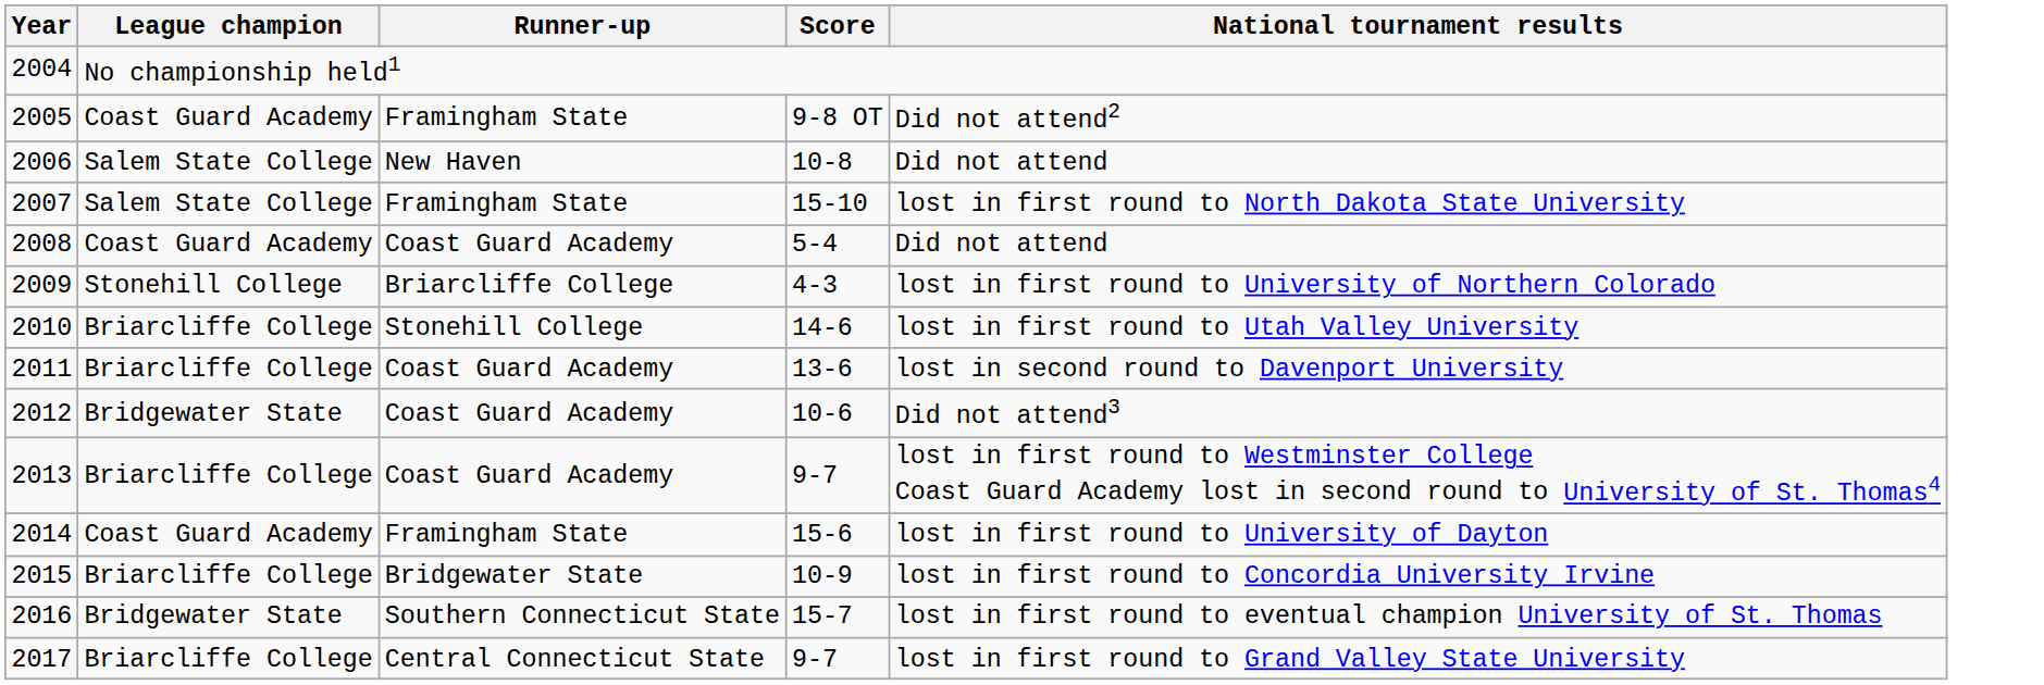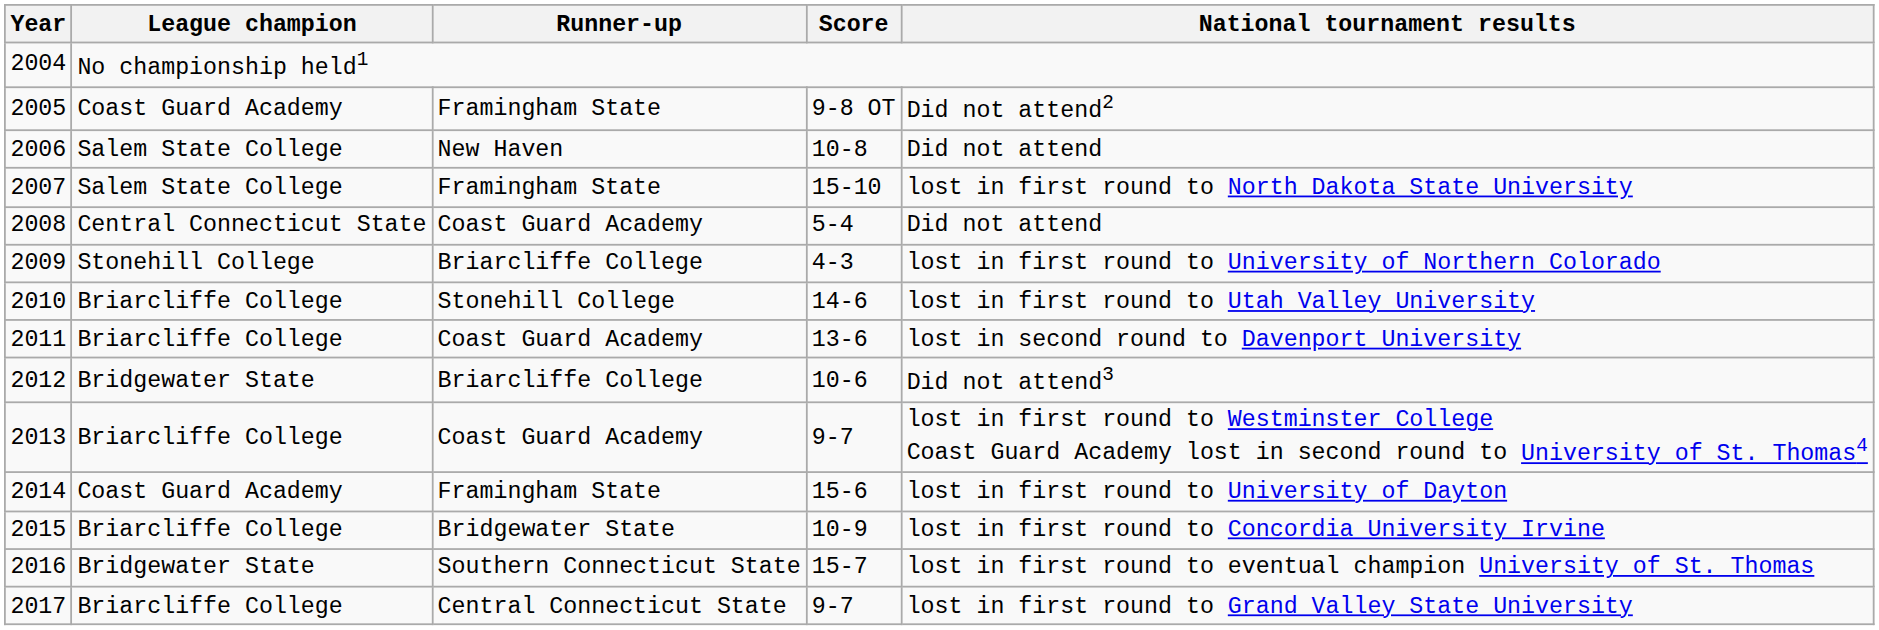 <table class="wikitable">
 <tr>
 <th>Year</th>
 <th>League champion</th>
 <th>Runner-up</th>
 <th>Score</th>
 <th>National tournament results</th>
 </tr>
 <tr>
 <td>2004</td>
 <td colspan="4">No championship held<sup>1</sup></td>
 </tr>
 <tr>
 <td>2005</td>
 <td>Coast Guard Academy</td>
 <td>Framingham State</td>
 <td>9-8 OT</td>
 <td>Did not attend<sup>2</sup></td>
 </tr>
 <tr>
 <td>2006</td>
 <td>Salem State College</td>
 <td>New Haven</td>
 <td>10-8</td>
 <td>Did not attend</td>
 </tr>
 <tr>
 <td>2007</td>
 <td>Salem State College</td>
 <td>Framingham State</td>
 <td>15-10</td>
 <td>lost in first round to <a href='#'>North Dakota State University</a></td>
 </tr>
 <tr>
 <td>2008</td>
-<td>Coast Guard Academy</td>
+<td>Central Connecticut State</td>
 <td>Coast Guard Academy</td>
 <td>5-4</td>
 <td>Did not attend</td>
 </tr>
 <tr>
 <td>2009</td>
 <td>Stonehill College</td>
 <td>Briarcliffe College</td>
 <td>4-3</td>
 <td>lost in first round to <a href='#'>University of Northern Colorado</a></td>
 </tr>
 <tr>
 <td>2010</td>
 <td>Briarcliffe College</td>
 <td>Stonehill College</td>
 <td>14-6</td>
 <td>lost in first round to <a href='#'>Utah Valley University</a></td>
 </tr>
 <tr>
 <td>2011</td>
 <td>Briarcliffe College</td>
 <td>Coast Guard Academy</td>
 <td>13-6</td>
 <td>lost in second round to <a href='#'>Davenport University</a></td>
 </tr>
 <tr>
 <td>2012</td>
 <td>Bridgewater State</td>
-<td>Coast Guard Academy</td>
+<td>Briarcliffe College</td>
 <td>10-6</td>
 <td>Did not attend<sup>3</sup></td>
 </tr>
 <tr>
 <td>2013</td>
 <td>Briarcliffe College</td>
 <td>Coast Guard Academy</td>
 <td>9-7</td>
 <td>lost in first round to <a href='#'>Westminster College</a><br>Coast Guard Academy lost in second round to <a href='#'>University of St. Thomas<sup>4</sup></a></td>
 </tr>
 <tr>
 <td>2014</td>
 <td>Coast Guard Academy</td>
 <td>Framingham State</td>
 <td>15-6</td>
 <td>lost in first round to <a href='#'>University of Dayton</a></td>
 </tr>
 <tr>
 <td>2015</td>
 <td>Briarcliffe College</td>
 <td>Bridgewater State</td>
 <td>10-9</td>
 <td>lost in first round to <a href='#'>Concordia University Irvine</a></td>
 </tr>
 <tr>
 <td>2016</td>
 <td>Bridgewater State</td>
 <td>Southern Connecticut State</td>
 <td>15-7</td>
 <td>lost in first round to eventual champion <a href='#'>University of St. Thomas</a></td>
 </tr>
 <tr>
 <td>2017</td>
 <td>Briarcliffe College</td>
 <td>Central Connecticut State</td>
 <td>9-7</td>
 <td>lost in first round to <a href='#'>Grand Valley State University</a></td>
 </tr>
 </table>
